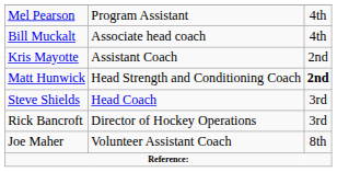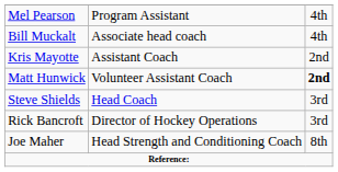 <table class="wikitable">
 <tr>
 </tr>
 <tr>
 <td><a href='#'>Mel Pearson</a></td>
 <td>Program Assistant</td>
 <td align=center>4th</td>
 </tr>
 <tr>
 <td><a href='#'>Bill Muckalt</a></td>
 <td>Associate head coach</td>
 <td align=center>4th</td>
 </tr>
 <tr>
 <td><a href='#'>Kris Mayotte</a></td>
 <td>Assistant Coach</td>
 <td align=center>2nd</td>
 </tr>
 <tr>
 <td><a href='#'>Matt Hunwick</a></td>
-<td>Head Strength and Conditioning Coach</td>
+<td>Volunteer Assistant Coach</td>
 <td align=center><strong>2nd</strong></td>
 </tr>
 <tr>
 <td><a href='#'>Steve Shields</a></td>
 <td><a href='#'>Head Coach</a></td>
 <td align=center>3rd</td>
 </tr>
 <tr>
 <td>Rick Bancroft</td>
 <td>Director of Hockey Operations</td>
 <td align=center>3rd</td>
 </tr>
 <tr>
 <td>Joe Maher</td>
-<td>Volunteer Assistant Coach</td>
+<td>Head Strength and Conditioning Coach</td>
 <td align=center>8th</td>
 </tr>
 <tr>
 <td colspan="4"  style="font-size:8pt; text-align:center;"><strong>Reference:</strong></td>
 </tr>
 </table>
